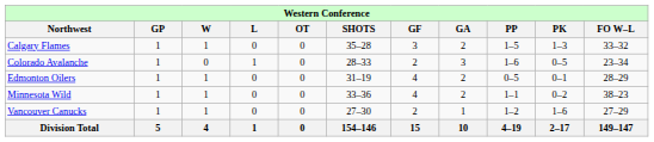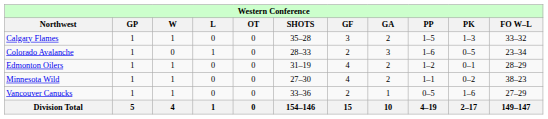 <table class="wikitable" style="text-align:center; width:65em; font-size:85%;">
 <tr style="background:#cfc; font-weight:bold;">
 <td colspan=11>Western Conference</td>
 </tr>
 <tr>
 <th width="20%">Northwest</th>
 <th width="7.5%">GP</th>
 <th width="7.5%">W</th>
 <th width="7.5%">L</th>
 <th width="7.5%">OT</th>
 <th width="10%">SHOTS</th>
 <th width="7.5%">GF</th>
 <th width="7.5%">GA</th>
 <th width="7.5%">PP</th>
 <th width="7.5%">PK</th>
 <th width="10%">FO W–L</th>
 </tr>
 <tr>
 <td align=left><a href='#'>Calgary Flames</a></td>
 <td>1</td>
 <td>1</td>
 <td>0</td>
 <td>0</td>
 <td>35–28</td>
 <td>3</td>
 <td>2</td>
 <td>1–5</td>
 <td>1–3</td>
 <td>33–32</td>
 </tr>
 <tr>
 <td align=left><a href='#'>Colorado Avalanche</a></td>
 <td>1</td>
 <td>0</td>
 <td>1</td>
 <td>0</td>
 <td>28–33</td>
 <td>2</td>
 <td>3</td>
 <td>1–6</td>
 <td>0–5</td>
 <td>23–34</td>
 </tr>
 <tr>
 <td align=left><a href='#'>Edmonton Oilers</a></td>
 <td>1</td>
 <td>1</td>
 <td>0</td>
 <td>0</td>
 <td>31–19</td>
 <td>4</td>
 <td>2</td>
-<td>0–5</td>
+<td>1–2</td>
 <td>0–1</td>
 <td>28–29</td>
 </tr>
 <tr>
 <td align=left><a href='#'>Minnesota Wild</a></td>
 <td>1</td>
 <td>1</td>
 <td>0</td>
 <td>0</td>
-<td>33–36</td>
+<td>27–30</td>
 <td>4</td>
 <td>2</td>
 <td>1–1</td>
 <td>0–2</td>
 <td>38–23</td>
 </tr>
 <tr>
 <td align=left><a href='#'>Vancouver Canucks</a></td>
 <td>1</td>
 <td>1</td>
 <td>0</td>
 <td>0</td>
-<td>27–30</td>
+<td>33–36</td>
 <td>2</td>
 <td>1</td>
-<td>1–2</td>
+<td>0–5</td>
 <td>1–6</td>
 <td>27–29</td>
 </tr>
 <tr>
 <th>Division Total</th>
 <th>5</th>
 <th>4</th>
 <th>1</th>
 <th>0</th>
 <th>154–146</th>
 <th>15</th>
 <th>10</th>
 <th>4–19</th>
 <th>2–17</th>
 <th>149–147</th>
 </tr>
 </table>
